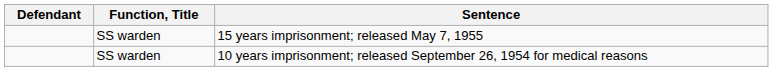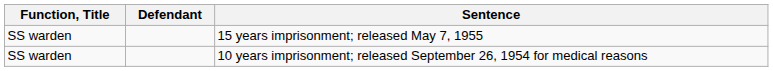 <table class="wikitable" width="95%" style="font-size: 90%; border-spacing:10px 0px;">
 <tr>
+<th align="left">Function, Title</th>
 <th align="left">Defendant</th>
-<th align="left">Function, Title</th>
 <th align="left">Sentence</th>
 </tr>
 <tr>
+<td>SS warden</td>
 <td></td>
-<td>SS warden</td>
 <td>15 years imprisonment; released May 7, 1955</td>
 </tr>
 <tr>
+<td>SS warden</td>
 <td></td>
-<td>SS warden</td>
 <td>10 years imprisonment; released September 26, 1954 for medical reasons</td>
 </tr>
 </table>
